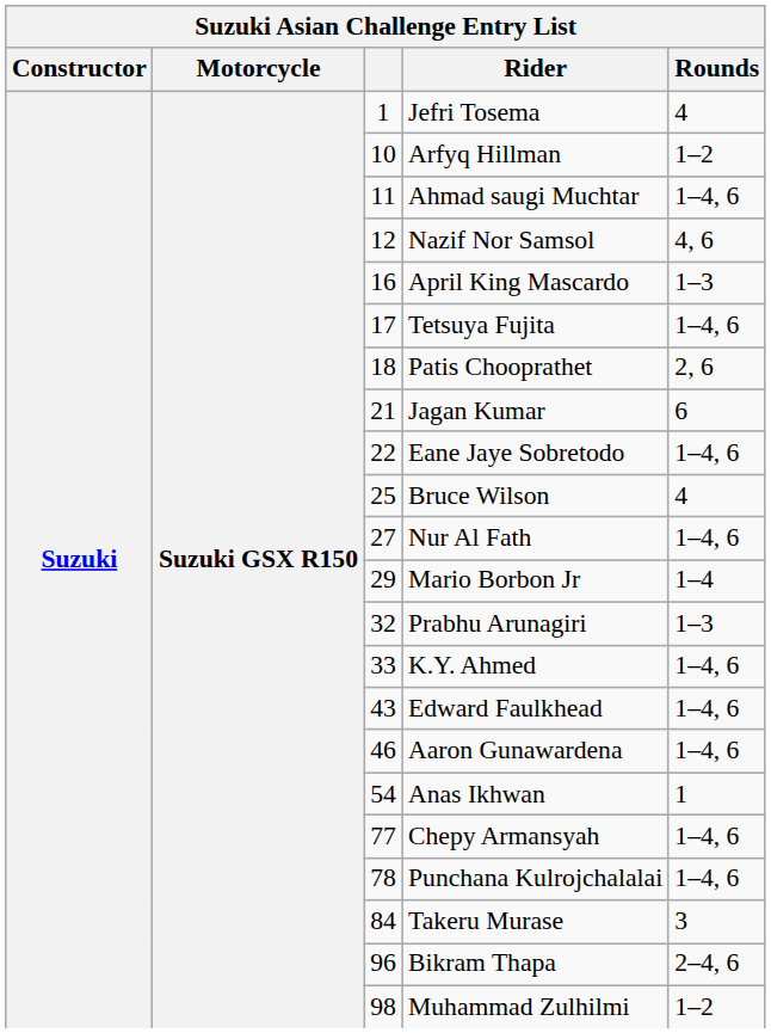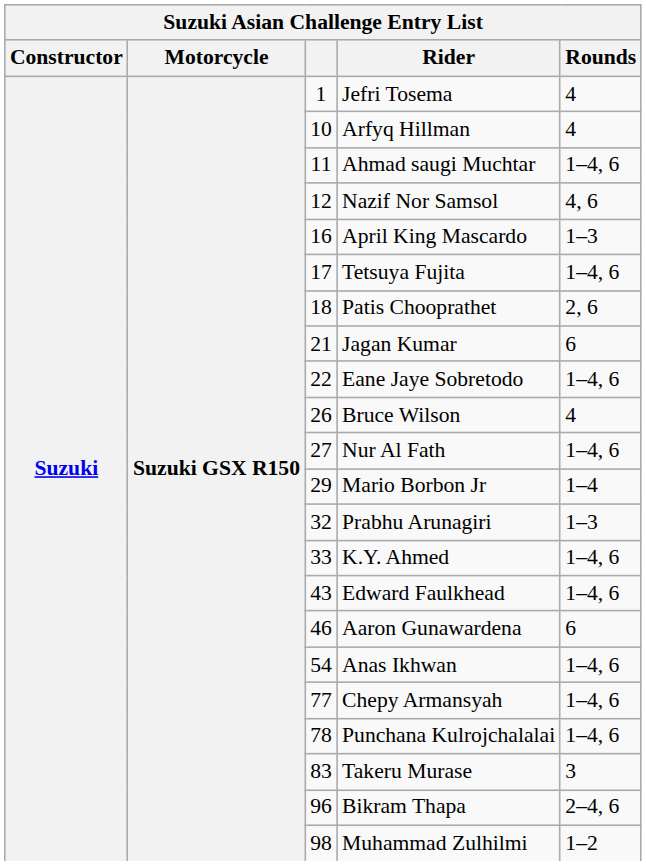 <table class="wikitable" style="font-size: 85%;">
 <tr>
 <th colspan=5>Suzuki Asian Challenge Entry List</th>
 </tr>
 <tr>
 <th>Constructor</th>
 <th>Motorcycle</th>
 <th></th>
 <th>Rider</th>
 <th>Rounds</th>
 </tr>
 <tr>
 <th rowspan="22"><a href='#'>Suzuki</a></th>
 <th rowspan="22">Suzuki GSX R150</th>
 <td align=center>1</td>
 <td> Jefri Tosema</td>
 <td>4</td>
 </tr>
 <tr>
 <td align=center>10</td>
 <td> Arfyq Hillman</td>
-<td>1–2</td>
+<td>4</td>
 </tr>
 <tr>
 <td align=center>11</td>
 <td> Ahmad saugi Muchtar</td>
 <td>1–4, 6</td>
 </tr>
 <tr>
 <td align=center>12</td>
 <td> Nazif Nor Samsol</td>
 <td>4, 6</td>
 </tr>
 <tr>
 <td align=center>16</td>
 <td> April King Mascardo</td>
 <td>1–3</td>
 </tr>
 <tr>
 <td align=center>17</td>
 <td> Tetsuya Fujita</td>
 <td>1–4, 6</td>
 </tr>
 <tr>
 <td align=center>18</td>
 <td> Patis Chooprathet</td>
 <td>2, 6</td>
 </tr>
 <tr>
 <td align=center>21</td>
 <td> Jagan Kumar</td>
 <td>6</td>
 </tr>
 <tr>
 <td align=center>22</td>
 <td> Eane Jaye Sobretodo</td>
 <td>1–4, 6</td>
 </tr>
 <tr>
-<td align=center>25</td>
+<td align=center>26</td>
 <td> Bruce Wilson</td>
 <td>4</td>
 </tr>
 <tr>
 <td align=center>27</td>
 <td> Nur Al Fath</td>
 <td>1–4, 6</td>
 </tr>
 <tr>
 <td align=center>29</td>
 <td> Mario Borbon Jr</td>
 <td>1–4</td>
 </tr>
 <tr>
 <td align=center>32</td>
 <td> Prabhu Arunagiri</td>
 <td>1–3</td>
 </tr>
 <tr>
 <td align=center>33</td>
 <td> K.Y. Ahmed</td>
 <td>1–4, 6</td>
 </tr>
 <tr>
 <td align=center>43</td>
 <td> Edward Faulkhead</td>
 <td>1–4, 6</td>
 </tr>
 <tr>
 <td align=center>46</td>
 <td> Aaron Gunawardena</td>
-<td>1–4, 6</td>
+<td>6</td>
 </tr>
 <tr>
 <td align=center>54</td>
 <td> Anas Ikhwan</td>
-<td>1</td>
+<td>1–4, 6</td>
 </tr>
 <tr>
 <td align=center>77</td>
 <td> Chepy Armansyah</td>
 <td>1–4, 6</td>
 </tr>
 <tr>
 <td align=center>78</td>
 <td> Punchana Kulrojchalalai</td>
 <td>1–4, 6</td>
 </tr>
 <tr>
-<td align=center>84</td>
+<td align=center>83</td>
 <td> Takeru Murase</td>
 <td>3</td>
 </tr>
 <tr>
 <td align=center>96</td>
 <td> Bikram Thapa</td>
 <td>2–4, 6</td>
 </tr>
 <tr>
 <td align=center>98</td>
 <td> Muhammad Zulhilmi</td>
 <td>1–2</td>
 </tr>
 <tr>
 </tr>
 </table>
